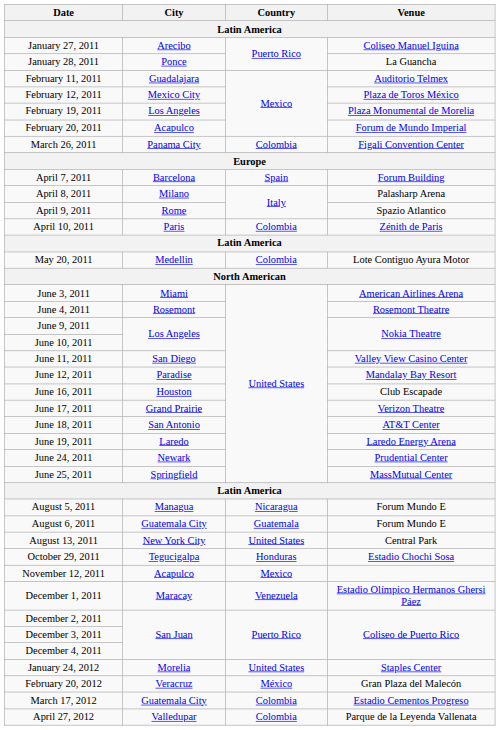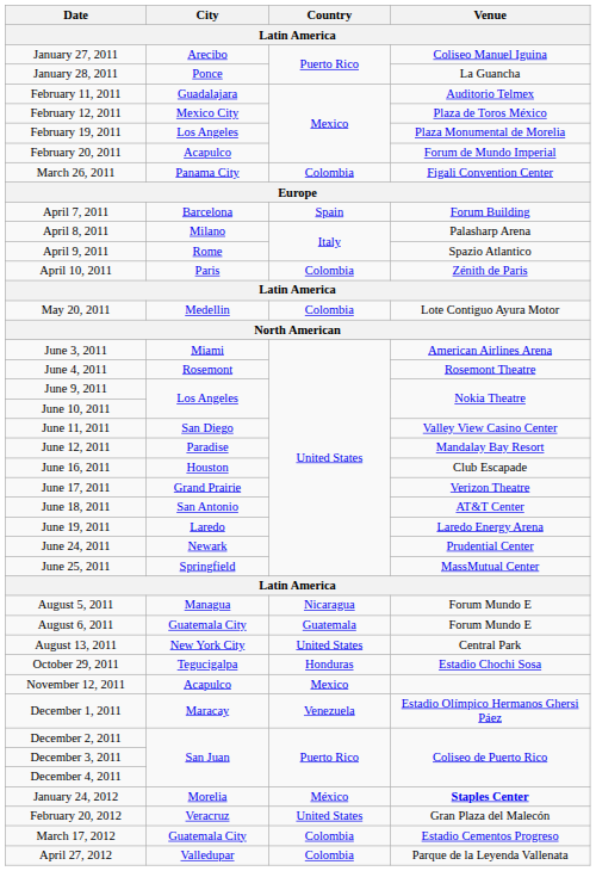 <table class="wikitable" style="text-align:center;">
 <tr>
 <th style="width:175px;">Date</th>
 <th style="width:150px;">City</th>
 <th style="width:150px;">Country</th>
 <th style="width:250px;">Venue</th>
 </tr>
 <tr>
 <th colspan="4">Latin America</th>
 </tr>
 <tr>
 <td>January 27, 2011</td>
 <td><a href='#'>Arecibo</a></td>
 <td rowspan="2"><a href='#'>Puerto Rico</a></td>
 <td><a href='#'>Coliseo Manuel Iguina</a></td>
 </tr>
 <tr>
 <td>January 28, 2011</td>
 <td><a href='#'>Ponce</a></td>
 <td>La Guancha</td>
 </tr>
 <tr>
 <td>February 11, 2011 </td>
 <td><a href='#'>Guadalajara</a></td>
 <td rowspan="4"><a href='#'>Mexico</a></td>
 <td><a href='#'>Auditorio Telmex</a></td>
 </tr>
 <tr>
 <td>February 12, 2011 </td>
 <td><a href='#'>Mexico City</a></td>
 <td><a href='#'>Plaza de Toros México</a></td>
 </tr>
 <tr>
 <td>February 19, 2011 </td>
 <td><a href='#'>Los Angeles</a></td>
 <td><a href='#'>Plaza Monumental de Morelia</a></td>
 </tr>
 <tr>
 <td>February 20, 2011</td>
 <td><a href='#'>Acapulco</a></td>
 <td><a href='#'>Forum de Mundo Imperial</a></td>
 </tr>
 <tr>
 <td>March 26, 2011</td>
 <td><a href='#'>Panama City</a></td>
 <td><a href='#'>Colombia</a></td>
 <td><a href='#'>Figali Convention Center</a></td>
 </tr>
 <tr>
 <th colspan="4">Europe</th>
 </tr>
 <tr>
 <td>April 7, 2011</td>
 <td><a href='#'>Barcelona</a></td>
 <td><a href='#'>Spain</a></td>
 <td><a href='#'>Forum Building</a></td>
 </tr>
 <tr>
 <td>April 8, 2011</td>
 <td><a href='#'>Milano</a></td>
 <td rowspan="2"><a href='#'>Italy</a></td>
 <td>Palasharp Arena</td>
 </tr>
 <tr>
 <td>April 9, 2011</td>
 <td><a href='#'>Rome</a></td>
 <td>Spazio Atlantico</td>
 </tr>
 <tr>
 <td>April 10, 2011</td>
 <td><a href='#'>Paris</a></td>
 <td><a href='#'>Colombia</a></td>
 <td><a href='#'>Zénith de Paris</a></td>
 </tr>
 <tr>
 <th colspan="4">Latin America</th>
 </tr>
 <tr>
 <td>May 20, 2011</td>
 <td><a href='#'>Medellin</a></td>
 <td><a href='#'>Colombia</a></td>
 <td>Lote Contiguo Ayura Motor</td>
 </tr>
 <tr>
 <th colspan="4">North American</th>
 </tr>
 <tr>
 <td>June 3, 2011</td>
 <td><a href='#'>Miami</a></td>
 <td rowspan="12"><a href='#'>United States</a></td>
 <td><a href='#'>American Airlines Arena</a></td>
 </tr>
 <tr>
 <td>June 4, 2011</td>
 <td><a href='#'>Rosemont</a></td>
 <td><a href='#'>Rosemont Theatre</a></td>
 </tr>
 <tr>
 <td>June 9, 2011</td>
 <td rowspan="2"><a href='#'>Los Angeles</a></td>
 <td rowspan="2"><a href='#'>Nokia Theatre</a></td>
 </tr>
 <tr>
 <td>June 10, 2011</td>
 </tr>
 <tr>
 <td>June 11, 2011</td>
 <td><a href='#'>San Diego</a></td>
 <td><a href='#'>Valley View Casino Center</a></td>
 </tr>
 <tr>
 <td>June 12, 2011</td>
 <td><a href='#'>Paradise</a></td>
 <td><a href='#'>Mandalay Bay Resort</a></td>
 </tr>
 <tr>
 <td>June 16, 2011</td>
 <td><a href='#'>Houston</a></td>
 <td>Club Escapade</td>
 </tr>
 <tr>
 <td>June 17, 2011</td>
 <td><a href='#'>Grand Prairie</a></td>
 <td><a href='#'>Verizon Theatre</a></td>
 </tr>
 <tr>
 <td>June 18, 2011</td>
 <td><a href='#'>San Antonio</a></td>
 <td><a href='#'>AT&T Center</a></td>
 </tr>
 <tr>
 <td>June 19, 2011</td>
 <td><a href='#'>Laredo</a></td>
 <td><a href='#'>Laredo Energy Arena</a></td>
 </tr>
 <tr>
 <td>June 24, 2011</td>
 <td><a href='#'>Newark</a></td>
 <td><a href='#'>Prudential Center</a></td>
 </tr>
 <tr>
 <td>June 25, 2011</td>
 <td><a href='#'>Springfield</a></td>
 <td><a href='#'>MassMutual Center</a></td>
 </tr>
 <tr>
 <th colspan="4">Latin America</th>
 </tr>
 <tr>
 <td>August 5, 2011</td>
 <td><a href='#'>Managua</a></td>
 <td><a href='#'>Nicaragua</a></td>
 <td>Forum Mundo E</td>
 </tr>
 <tr>
 <td>August 6, 2011</td>
 <td><a href='#'>Guatemala City</a></td>
 <td><a href='#'>Guatemala</a></td>
 <td>Forum Mundo E</td>
 </tr>
 <tr>
 <td>August 13, 2011</td>
 <td><a href='#'>New York City</a></td>
 <td><a href='#'>United States</a></td>
 <td>Central Park</td>
 </tr>
 <tr>
 <td>October 29, 2011</td>
 <td><a href='#'>Tegucigalpa</a></td>
 <td><a href='#'>Honduras</a></td>
 <td><a href='#'>Estadio Chochi Sosa</a></td>
 </tr>
 <tr>
 <td>November 12, 2011</td>
 <td><a href='#'>Acapulco</a></td>
 <td><a href='#'>Mexico</a></td>
 </tr>
 <tr>
 <td>December 1, 2011</td>
 <td><a href='#'>Maracay</a></td>
 <td><a href='#'>Venezuela</a></td>
 <td><a href='#'>Estadio Olímpico Hermanos Ghersi Páez</a></td>
 </tr>
 <tr>
 <td>December 2, 2011</td>
 <td rowspan="3"><a href='#'>San Juan</a></td>
 <td rowspan="3"><a href='#'>Puerto Rico</a></td>
 <td rowspan="3"><a href='#'>Coliseo de Puerto Rico</a></td>
 </tr>
 <tr>
 <td>December 3, 2011</td>
 </tr>
 <tr>
 <td>December 4, 2011</td>
 </tr>
 <tr>
 <td>January 24, 2012</td>
 <td><a href='#'>Morelia</a></td>
-<td><a href='#'>United States</a></td>
-<td><a href='#'>Staples Center</a></td>
+<td><a href='#'>México</a></td>
+<td><strong><a href='#'>Staples Center</a></strong></td>
 </tr>
 <tr>
 <td>February 20, 2012</td>
 <td><a href='#'>Veracruz</a></td>
-<td><a href='#'>México</a></td>
+<td><a href='#'>United States</a></td>
 <td>Gran Plaza del Malecón</td>
 </tr>
 <tr>
 <td>March 17, 2012</td>
 <td><a href='#'>Guatemala City</a></td>
 <td><a href='#'>Colombia</a></td>
 <td><a href='#'>Estadio Cementos Progreso</a></td>
 </tr>
 <tr>
 <td>April 27, 2012</td>
 <td><a href='#'>Valledupar</a></td>
 <td><a href='#'>Colombia</a></td>
 <td>Parque de la Leyenda Vallenata</td>
 </tr>
 </table>
